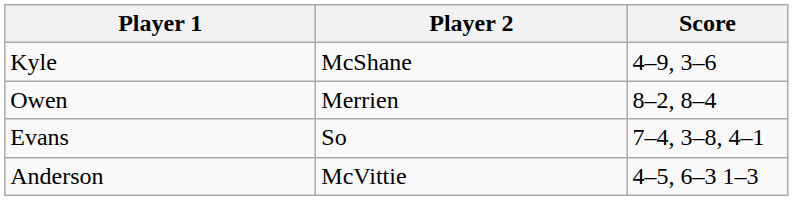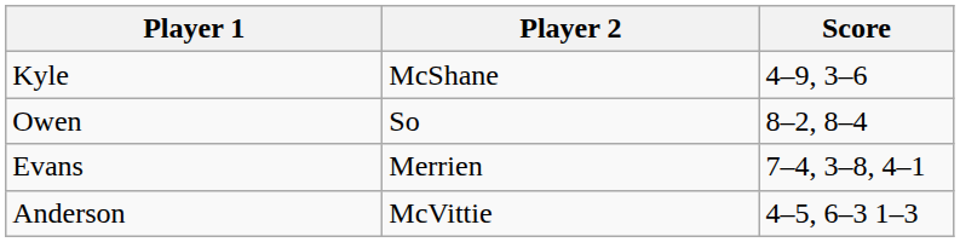 <table class="wikitable" style="font-size: 100%">
 <tr>
 <th width=200>Player 1</th>
 <th width=200>Player 2</th>
 <th width=100>Score</th>
 </tr>
 <tr>
 <td>Kyle</td>
 <td>McShane</td>
 <td>4–9, 3–6</td>
 </tr>
 <tr>
 <td>Owen</td>
-<td>Merrien</td>
+<td>So</td>
 <td>8–2, 8–4</td>
 </tr>
 <tr>
 <td>Evans</td>
-<td>So</td>
+<td>Merrien</td>
 <td>7–4, 3–8, 4–1</td>
 </tr>
 <tr>
 <td>Anderson</td>
 <td>McVittie</td>
 <td>4–5, 6–3 1–3</td>
 </tr>
 </table>
